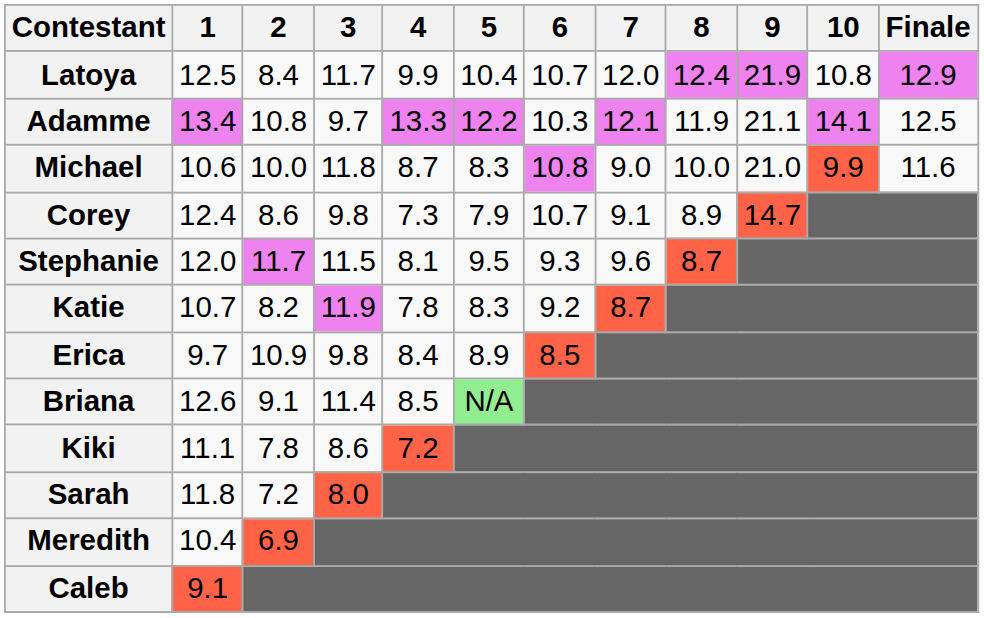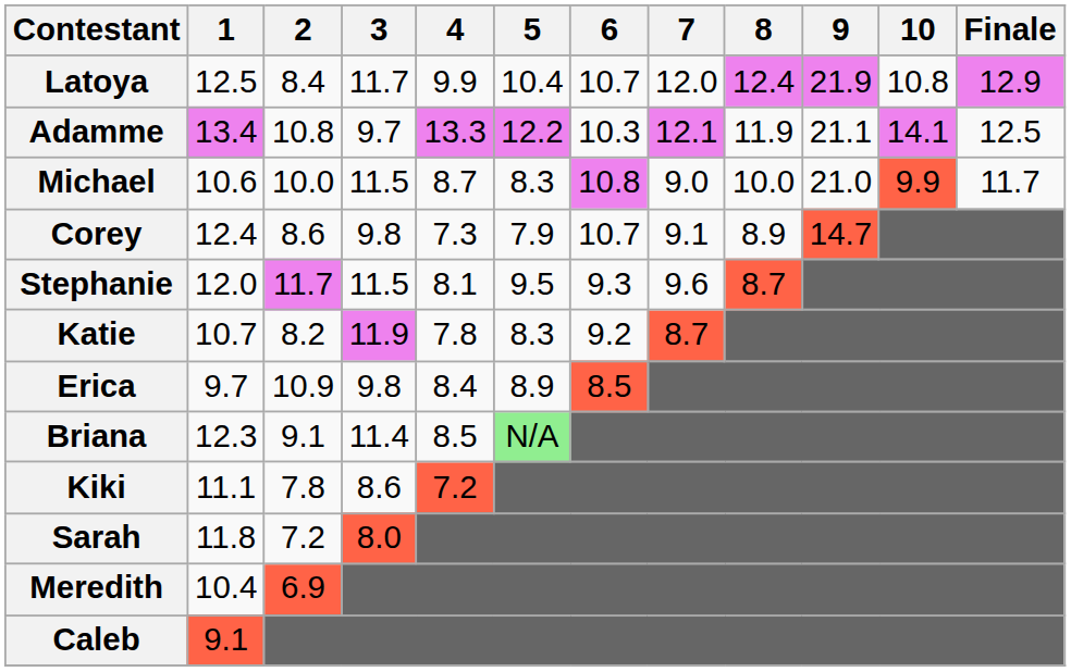 <table class="wikitable sortable" style="text-align:center" align="center">
 <tr>
 <th>Contestant</th>
 <th>1</th>
 <th>2</th>
 <th>3</th>
 <th>4</th>
 <th>5</th>
 <th>6</th>
 <th>7</th>
 <th>8</th>
 <th>9</th>
 <th>10</th>
 <th>Finale</th>
 </tr>
 <tr>
 <th>Latoya</th>
 <td>12.5</td>
 <td>8.4</td>
 <td>11.7</td>
 <td>9.9</td>
 <td>10.4</td>
 <td>10.7</td>
 <td>12.0</td>
 <td bgcolor="violet">12.4</td>
 <td bgcolor="violet">21.9</td>
 <td>10.8</td>
 <td bgcolor="violet">12.9</td>
 </tr>
 <tr>
 <th>Adamme</th>
 <td bgcolor="violet">13.4</td>
 <td>10.8</td>
 <td>9.7</td>
 <td bgcolor="violet">13.3</td>
 <td bgcolor="violet">12.2</td>
 <td>10.3</td>
 <td bgcolor="violet">12.1</td>
 <td>11.9</td>
 <td>21.1</td>
 <td bgcolor="violet">14.1</td>
 <td>12.5</td>
 </tr>
 <tr>
 <th>Michael</th>
 <td>10.6</td>
 <td>10.0</td>
-<td>11.8</td>
+<td>11.5</td>
 <td>8.7</td>
 <td>8.3</td>
 <td bgcolor="violet">10.8</td>
 <td>9.0</td>
 <td>10.0</td>
 <td>21.0</td>
 <td bgcolor="tomato">9.9</td>
-<td>11.6</td>
+<td>11.7</td>
 </tr>
 <tr>
 <th>Corey</th>
 <td>12.4</td>
 <td>8.6</td>
 <td>9.8</td>
 <td>7.3</td>
 <td>7.9</td>
 <td>10.7</td>
 <td>9.1</td>
 <td>8.9</td>
 <td bgcolor="tomato">14.7</td>
 <td colspan="2" bgcolor="666666"></td>
 </tr>
 <tr>
 <th>Stephanie</th>
 <td>12.0</td>
 <td bgcolor="violet">11.7</td>
 <td>11.5</td>
 <td>8.1</td>
 <td>9.5</td>
 <td>9.3</td>
 <td>9.6</td>
 <td bgcolor="tomato">8.7</td>
 <td colspan="3" bgcolor="666666"></td>
 </tr>
 <tr>
 <th>Katie</th>
 <td>10.7</td>
 <td>8.2</td>
 <td bgcolor="violet">11.9</td>
 <td>7.8</td>
 <td>8.3</td>
 <td>9.2</td>
 <td bgcolor="tomato">8.7</td>
 <td colspan="4" bgcolor="666666"></td>
 </tr>
 <tr>
 <th>Erica</th>
 <td>9.7</td>
 <td>10.9</td>
 <td>9.8</td>
 <td>8.4</td>
 <td>8.9</td>
 <td bgcolor="tomato">8.5</td>
 <td colspan="5" bgcolor="666666"></td>
 </tr>
 <tr>
 <th>Briana</th>
-<td>12.6</td>
+<td>12.3</td>
 <td>9.1</td>
 <td>11.4</td>
 <td>8.5</td>
 <td bgcolor="lightgreen">N/A</td>
 <td colspan="6" bgcolor="666666"></td>
 </tr>
 <tr>
 <th>Kiki</th>
 <td>11.1</td>
 <td>7.8</td>
 <td>8.6</td>
 <td bgcolor="tomato">7.2</td>
 <td colspan="7" bgcolor="666666"></td>
 </tr>
 <tr>
 <th>Sarah</th>
 <td>11.8</td>
 <td>7.2</td>
 <td bgcolor="tomato">8.0</td>
 <td colspan="8" bgcolor="666666"></td>
 </tr>
 <tr>
 <th>Meredith</th>
 <td>10.4</td>
 <td bgcolor="tomato">6.9</td>
 <td colspan="9" bgcolor="666666"></td>
 </tr>
 <tr>
 <th>Caleb</th>
 <td bgcolor="tomato">9.1</td>
 <td colspan="10" bgcolor="666666"></td>
 </tr>
 <tr>
 </tr>
 </table>
